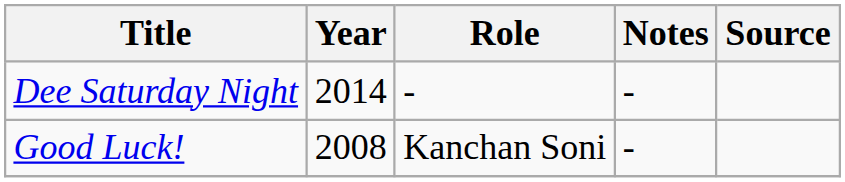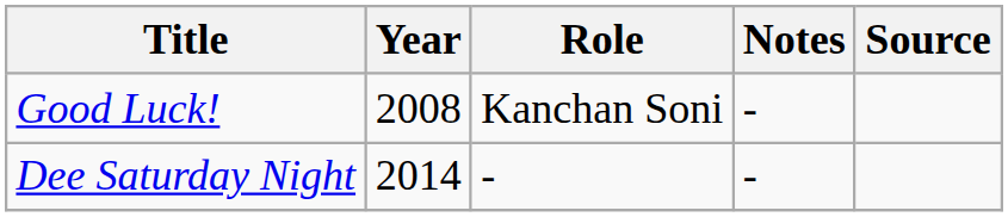 <table class="wikitable sortable">
 <tr>
 <th>Title</th>
 <th>Year</th>
 <th>Role</th>
 <th>Notes</th>
 <th>Source</th>
 </tr>
 <tr>
+<td><em><a href='#'>Good Luck!</a></em></td>
+<td>2008</td>
+<td>Kanchan Soni</td>
+<td>-</td>
+<td></td>
+</tr>
+<tr>
 <td><em><a href='#'>Dee Saturday Night</a></em></td>
 <td>2014</td>
 <td>-</td>
 <td>-</td>
 <td></td>
 </tr>
 <tr>
-<td><em><a href='#'>Good Luck!</a></em></td>
-<td>2008</td>
-<td>Kanchan Soni</td>
-<td>-</td>
-<td></td>
-</tr>
-<tr>
 </tr>
 </table>
